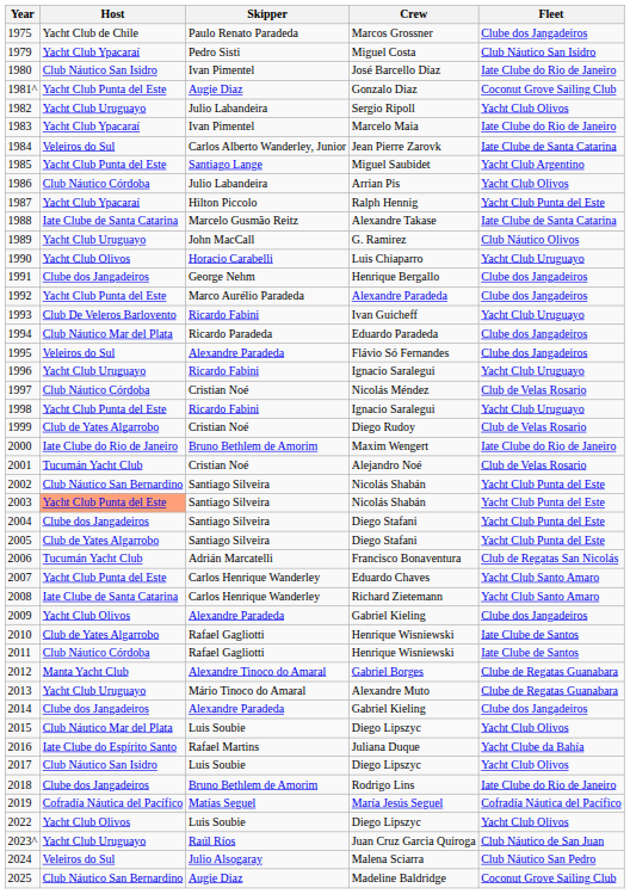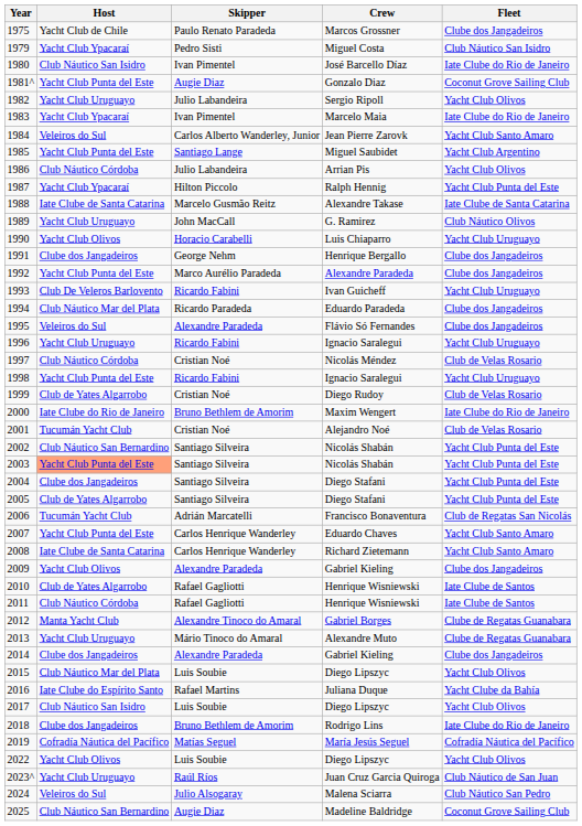 <table class="wikitable">
 <tr>
 <th>Year</th>
 <th>Host</th>
 <th>Skipper</th>
 <th>Crew</th>
 <th>Fleet</th>
 </tr>
 <tr>
 <td>1975</td>
 <td> Yacht Club de Chile</td>
 <td>Paulo Renato Paradeda</td>
 <td>Marcos Grossner</td>
 <td> <a href='#'>Clube dos Jangadeiros</a></td>
 </tr>
 <tr>
 <td>1979</td>
 <td> <a href='#'>Yacht Club Ypacaraí</a></td>
 <td>Pedro Sisti</td>
 <td>Miguel Costa</td>
 <td> <a href='#'>Club Náutico San Isidro</a></td>
 </tr>
 <tr>
 <td>1980</td>
 <td> <a href='#'>Club Náutico San Isidro</a></td>
 <td>Ivan Pimentel</td>
 <td>José Barcello Díaz</td>
 <td> <a href='#'>Iate Clube do Rio de Janeiro</a></td>
 </tr>
 <tr>
 <td>1981^</td>
 <td> <a href='#'>Yacht Club Punta del Este</a></td>
 <td><a href='#'>Augie Diaz</a></td>
 <td>Gonzalo Diaz</td>
 <td> <a href='#'>Coconut Grove Sailing Club</a></td>
 </tr>
 <tr>
 <td>1982</td>
 <td> <a href='#'>Yacht Club Uruguayo</a></td>
 <td>Julio Labandeira</td>
 <td>Sergio Ripoll</td>
 <td> <a href='#'>Yacht Club Olivos</a></td>
 </tr>
 <tr>
 <td>1983</td>
 <td> <a href='#'>Yacht Club Ypacaraí</a></td>
 <td>Ivan Pimentel</td>
 <td>Marcelo Maia</td>
 <td> <a href='#'>Iate Clube do Rio de Janeiro</a></td>
 </tr>
 <tr>
 <td>1984</td>
 <td> <a href='#'>Veleiros do Sul</a></td>
 <td>Carlos Alberto Wanderley, Junior</td>
 <td>Jean Pierre Zarovk</td>
-<td> <a href='#'>Iate Clube de Santa Catarina</a></td>
+<td> <a href='#'>Yacht Club Santo Amaro</a></td>
 </tr>
 <tr>
 <td>1985</td>
 <td> <a href='#'>Yacht Club Punta del Este</a></td>
 <td><a href='#'>Santiago Lange</a></td>
 <td>Miguel Saubidet</td>
 <td> <a href='#'>Yacht Club Argentino</a></td>
 </tr>
 <tr>
 <td>1986</td>
 <td> <a href='#'>Club Náutico Córdoba</a></td>
 <td>Julio Labandeira</td>
 <td>Arrian Pis</td>
 <td> <a href='#'>Yacht Club Olivos</a></td>
 </tr>
 <tr>
 <td>1987</td>
 <td> <a href='#'>Yacht Club Ypacaraí</a></td>
 <td>Hilton Piccolo</td>
 <td>Ralph Hennig</td>
 <td> <a href='#'>Yacht Club Punta del Este</a></td>
 </tr>
 <tr>
 <td>1988</td>
 <td> <a href='#'>Iate Clube de Santa Catarina</a></td>
 <td>Marcelo Gusmão Reitz</td>
 <td>Alexandre Takase</td>
 <td> <a href='#'>Iate Clube de Santa Catarina</a></td>
 </tr>
 <tr>
 <td>1989</td>
 <td> <a href='#'>Yacht Club Uruguayo</a></td>
 <td>John MacCall</td>
 <td>G. Ramirez</td>
 <td> <a href='#'>Club Náutico Olivos</a></td>
 </tr>
 <tr>
 <td>1990</td>
 <td> <a href='#'>Yacht Club Olivos</a></td>
 <td><a href='#'>Horacio Carabelli</a></td>
 <td>Luis Chiaparro</td>
 <td> <a href='#'>Yacht Club Uruguayo</a></td>
 </tr>
 <tr>
 <td>1991</td>
 <td> <a href='#'>Clube dos Jangadeiros</a></td>
 <td>George Nehm</td>
 <td>Henrique Bergallo</td>
 <td> <a href='#'>Clube dos Jangadeiros</a></td>
 </tr>
 <tr>
 <td>1992</td>
 <td> <a href='#'>Yacht Club Punta del Este</a></td>
 <td>Marco Aurélio Paradeda</td>
 <td><a href='#'>Alexandre Paradeda</a></td>
 <td> <a href='#'>Clube dos Jangadeiros</a></td>
 </tr>
 <tr>
 <td>1993</td>
 <td> <a href='#'>Club De Veleros Barlovento</a></td>
 <td><a href='#'>Ricardo Fabini</a></td>
 <td>Ivan Guicheff</td>
 <td> <a href='#'>Yacht Club Uruguayo</a></td>
 </tr>
 <tr>
 <td>1994</td>
 <td> <a href='#'>Club Náutico Mar del Plata</a></td>
 <td>Ricardo Paradeda</td>
 <td>Eduardo Paradeda</td>
 <td> <a href='#'>Clube dos Jangadeiros</a></td>
 </tr>
 <tr>
 <td>1995</td>
 <td> <a href='#'>Veleiros do Sul</a></td>
 <td><a href='#'>Alexandre Paradeda</a></td>
 <td>Flávio Só Fernandes</td>
 <td> <a href='#'>Clube dos Jangadeiros</a></td>
 </tr>
 <tr>
 <td>1996</td>
 <td> <a href='#'>Yacht Club Uruguayo</a></td>
 <td><a href='#'>Ricardo Fabini</a></td>
 <td>Ignacio Saralegui</td>
 <td> <a href='#'>Yacht Club Uruguayo</a></td>
 </tr>
 <tr>
 <td>1997</td>
 <td> <a href='#'>Club Náutico Córdoba</a></td>
 <td>Cristian Noé</td>
 <td>Nicolás Méndez</td>
 <td> <a href='#'>Club de Velas Rosario</a></td>
 </tr>
 <tr>
 <td>1998</td>
 <td> <a href='#'>Yacht Club Punta del Este</a></td>
 <td><a href='#'>Ricardo Fabini</a></td>
 <td>Ignacio Saralegui</td>
 <td> <a href='#'>Yacht Club Uruguayo</a></td>
 </tr>
 <tr>
 <td>1999</td>
 <td> <a href='#'>Club de Yates Algarrobo</a></td>
 <td>Cristian Noé</td>
 <td>Diego Rudoy</td>
 <td> <a href='#'>Club de Velas Rosario</a></td>
 </tr>
 <tr>
 <td>2000</td>
 <td> <a href='#'>Iate Clube do Rio de Janeiro</a></td>
 <td><a href='#'>Bruno Bethlem de Amorim</a></td>
 <td>Maxim Wengert</td>
 <td> <a href='#'>Iate Clube do Rio de Janeiro</a></td>
 </tr>
 <tr>
 <td>2001</td>
 <td> <a href='#'>Tucumán Yacht Club</a></td>
 <td>Cristian Noé</td>
 <td>Alejandro Noé</td>
 <td> <a href='#'>Club de Velas Rosario</a></td>
 </tr>
 <tr>
 <td>2002</td>
 <td> <a href='#'>Club Náutico San Bernardino</a></td>
 <td>Santiago Silveira</td>
 <td>Nicolás Shabán</td>
 <td> <a href='#'>Yacht Club Punta del Este</a></td>
 </tr>
 <tr>
 <td>2003</td>
 <td style="background: lightsalmon;"> <a href='#'>Yacht Club Punta del Este</a></td>
 <td>Santiago Silveira</td>
 <td>Nicolás Shabán</td>
 <td> <a href='#'>Yacht Club Punta del Este</a></td>
 </tr>
 <tr>
 <td>2004</td>
 <td> <a href='#'>Clube dos Jangadeiros</a></td>
 <td>Santiago Silveira</td>
 <td>Diego Stafani</td>
 <td> <a href='#'>Yacht Club Punta del Este</a></td>
 </tr>
 <tr>
 <td>2005</td>
 <td> <a href='#'>Club de Yates Algarrobo</a></td>
 <td>Santiago Silveira</td>
 <td>Diego Stafani</td>
 <td> <a href='#'>Yacht Club Punta del Este</a></td>
 </tr>
 <tr>
 <td>2006</td>
 <td> <a href='#'>Tucumán Yacht Club</a></td>
 <td>Adrián Marcatelli</td>
 <td>Francisco Bonaventura</td>
 <td> <a href='#'>Club de Regatas San Nicolás</a></td>
 </tr>
 <tr>
 <td>2007</td>
 <td> <a href='#'>Yacht Club Punta del Este</a></td>
 <td>Carlos Henrique Wanderley</td>
 <td>Eduardo Chaves</td>
 <td> <a href='#'>Yacht Club Santo Amaro</a></td>
 </tr>
 <tr>
 <td>2008</td>
 <td> <a href='#'>Iate Clube de Santa Catarina</a></td>
 <td>Carlos Henrique Wanderley</td>
 <td>Richard Zietemann</td>
 <td> <a href='#'>Yacht Club Santo Amaro</a></td>
 </tr>
 <tr>
 <td>2009</td>
 <td> <a href='#'>Yacht Club Olivos</a></td>
 <td><a href='#'>Alexandre Paradeda</a></td>
 <td>Gabriel Kieling</td>
 <td> <a href='#'>Clube dos Jangadeiros</a></td>
 </tr>
 <tr>
 <td>2010</td>
 <td> <a href='#'>Club de Yates Algarrobo</a></td>
 <td>Rafael Gagliotti</td>
 <td>Henrique Wisniewski</td>
 <td> <a href='#'>Iate Clube de Santos</a></td>
 </tr>
 <tr>
 <td>2011</td>
 <td> <a href='#'>Club Náutico Córdoba</a></td>
 <td>Rafael Gagliotti</td>
 <td>Henrique Wisniewski</td>
 <td> <a href='#'>Iate Clube de Santos</a></td>
 </tr>
 <tr>
 <td>2012</td>
 <td> <a href='#'>Manta Yacht Club</a></td>
 <td><a href='#'>Alexandre Tinoco do Amaral</a></td>
 <td><a href='#'>Gabriel Borges</a></td>
 <td> <a href='#'>Clube de Regatas Guanabara</a></td>
 </tr>
 <tr>
 <td>2013</td>
 <td> <a href='#'>Yacht Club Uruguayo</a></td>
 <td>Mário Tinoco do Amaral</td>
 <td>Alexandre Muto</td>
 <td> <a href='#'>Clube de Regatas Guanabara</a></td>
 </tr>
 <tr>
 <td>2014</td>
 <td> <a href='#'>Clube dos Jangadeiros</a></td>
 <td><a href='#'>Alexandre Paradeda</a></td>
 <td>Gabriel Kieling</td>
 <td> <a href='#'>Clube dos Jangadeiros</a></td>
 </tr>
 <tr>
 <td>2015</td>
 <td> <a href='#'>Club Náutico Mar del Plata</a></td>
 <td>Luis Soubie</td>
 <td>Diego Lipszyc</td>
 <td> <a href='#'>Yacht Club Olivos</a></td>
 </tr>
 <tr>
 <td>2016</td>
 <td> <a href='#'>Iate Clube do Espírito Santo</a></td>
 <td>Rafael Martins</td>
 <td>Juliana Duque</td>
 <td> <a href='#'>Yacht Clube da Bahía</a></td>
 </tr>
 <tr>
 <td>2017</td>
 <td> <a href='#'>Club Náutico San Isidro</a></td>
 <td>Luis Soubie</td>
 <td>Diego Lipszyc</td>
 <td> <a href='#'>Yacht Club Olivos</a></td>
 </tr>
 <tr>
 <td>2018</td>
 <td> <a href='#'>Clube dos Jangadeiros</a></td>
 <td><a href='#'>Bruno Bethlem de Amorim</a></td>
 <td>Rodrigo Lins</td>
 <td> <a href='#'>Iate Clube do Rio de Janeiro</a></td>
 </tr>
 <tr>
 <td>2019</td>
 <td> <a href='#'>Cofradía Náutica del Pacífico</a></td>
 <td><a href='#'>Matías Seguel</a></td>
 <td><a href='#'>María Jesús Seguel</a></td>
 <td> <a href='#'>Cofradía Náutica del Pacífico</a></td>
 </tr>
 <tr>
 <td>2022</td>
 <td> <a href='#'>Yacht Club Olivos</a></td>
 <td>Luis Soubie</td>
 <td>Diego Lipszyc</td>
 <td> <a href='#'>Yacht Club Olivos</a></td>
 </tr>
 <tr>
 <td>2023^</td>
 <td> <a href='#'>Yacht Club Uruguayo</a></td>
 <td><a href='#'>Raúl Ríos</a></td>
 <td>Juan Cruz Garcia Quiroga</td>
 <td> <a href='#'>Club Náutico de San Juan</a></td>
 </tr>
 <tr>
 <td>2024</td>
 <td> <a href='#'>Veleiros do Sul</a></td>
 <td><a href='#'>Julio Alsogaray</a></td>
 <td>Malena Sciarra</td>
 <td> <a href='#'>Club Náutico San Pedro</a></td>
 </tr>
 <tr>
 <td>2025</td>
 <td> <a href='#'>Club Náutico San Bernardino</a></td>
 <td><a href='#'>Augie Diaz</a></td>
 <td>Madeline Baldridge</td>
 <td> <a href='#'>Coconut Grove Sailing Club</a></td>
 </tr>
 </table>
